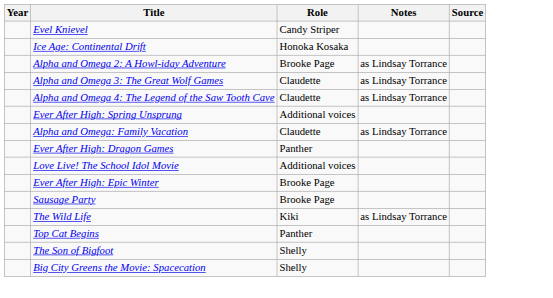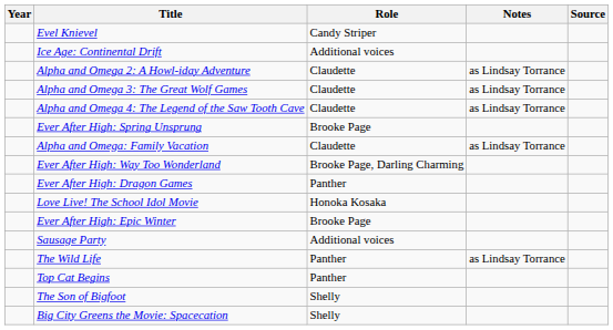 <table class="wikitable sortable">
 <tr>
 <th>Year</th>
 <th>Title</th>
 <th>Role</th>
 <th class="unsortable">Notes</th>
 <th class="unsortable">Source</th>
 </tr>
 <tr>
 <td></td>
 <td><em><a href='#'>Evel Knievel</a></em></td>
 <td>Candy Striper</td>
 <td></td>
 <td></td>
 </tr>
 <tr>
 <td></td>
 <td><em><a href='#'>Ice Age: Continental Drift</a></em></td>
-<td>Honoka Kosaka</td>
+<td>Additional voices</td>
 <td></td>
 <td></td>
 </tr>
 <tr>
 <td></td>
 <td><em><a href='#'>Alpha and Omega 2: A Howl-iday Adventure</a></em></td>
-<td>Brooke Page</td>
+<td>Claudette</td>
 <td>as Lindsay Torrance</td>
 <td></td>
 </tr>
 <tr>
 <td></td>
 <td><em><a href='#'>Alpha and Omega 3: The Great Wolf Games</a></em></td>
 <td>Claudette</td>
 <td>as Lindsay Torrance</td>
 <td></td>
 </tr>
 <tr>
 <td></td>
 <td><em><a href='#'>Alpha and Omega 4: The Legend of the Saw Tooth Cave</a></em></td>
 <td>Claudette</td>
 <td>as Lindsay Torrance</td>
 <td></td>
 </tr>
 <tr>
 <td></td>
 <td><em><a href='#'>Ever After High: Spring Unsprung</a></em></td>
-<td>Additional voices</td>
+<td>Brooke Page</td>
 <td></td>
 <td></td>
 </tr>
 <tr>
 <td></td>
 <td><em><a href='#'>Alpha and Omega: Family Vacation</a></em></td>
 <td>Claudette</td>
 <td>as Lindsay Torrance</td>
 <td></td>
 </tr>
 <tr>
 <td></td>
+<td><em><a href='#'>Ever After High: Way Too Wonderland</a></em></td>
+<td>Brooke Page, Darling Charming</td>
+<td></td>
+<td></td>
+</tr>
+<tr>
+<td></td>
 <td><em><a href='#'>Ever After High: Dragon Games</a></em></td>
 <td>Panther</td>
 <td></td>
 <td></td>
 </tr>
 <tr>
 <td></td>
 <td><em><a href='#'>Love Live! The School Idol Movie</a></em></td>
-<td>Additional voices</td>
+<td>Honoka Kosaka</td>
 <td></td>
 <td></td>
 </tr>
 <tr>
 <td></td>
 <td><em><a href='#'>Ever After High: Epic Winter</a></em></td>
 <td>Brooke Page</td>
 <td></td>
 <td></td>
 </tr>
 <tr>
 <td></td>
 <td><em><a href='#'>Sausage Party</a> </em></td>
-<td>Brooke Page</td>
+<td>Additional voices</td>
 <td></td>
 <td></td>
 </tr>
 <tr>
 <td></td>
 <td data-sort-value="Wild Life, The"><em><a href='#'>The Wild Life</a></em></td>
-<td>Kiki</td>
+<td>Panther</td>
 <td>as Lindsay Torrance</td>
 <td></td>
 </tr>
 <tr>
 <td></td>
 <td><em><a href='#'>Top Cat Begins</a></em></td>
 <td>Panther</td>
 <td></td>
 <td></td>
 </tr>
 <tr>
 <td></td>
 <td data-sort-value="Son of Bigfoot, The"><em><a href='#'>The Son of Bigfoot</a></em></td>
 <td>Shelly</td>
 <td></td>
 <td></td>
 </tr>
 <tr>
 <td></td>
 <td><em><a href='#'>Big City Greens the Movie: Spacecation</a></em></td>
 <td>Shelly</td>
 <td></td>
 <td></td>
 </tr>
 </table>
